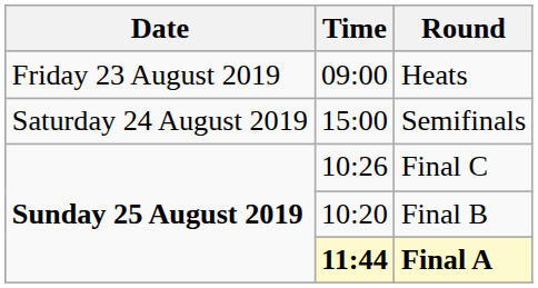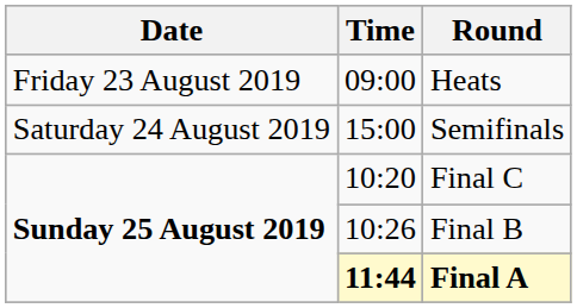 <table class="wikitable">
 <tr>
 <th>Date</th>
 <th>Time</th>
 <th>Round</th>
 </tr>
 <tr>
 <td>Friday 23 August 2019</td>
 <td>09:00</td>
 <td>Heats</td>
 </tr>
 <tr>
 <td>Saturday 24 August 2019</td>
 <td>15:00</td>
 <td>Semifinals</td>
 </tr>
 <tr>
 <td rowspan=3><strong>Sunday 25 August 2019</strong></td>
-<td>10:26</td>
+<td>10:20</td>
 <td>Final C</td>
 </tr>
 <tr>
-<td>10:20</td>
+<td>10:26</td>
 <td>Final B</td>
 </tr>
 <tr>
 <td style=background:lemonchiffon><strong>11:44</strong></td>
 <td style=background:lemonchiffon><strong>Final A</strong></td>
 </tr>
 </table>
